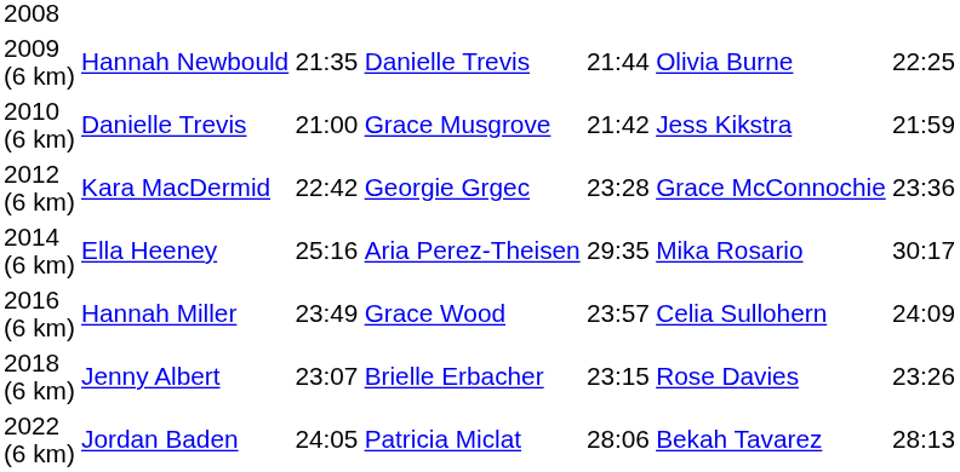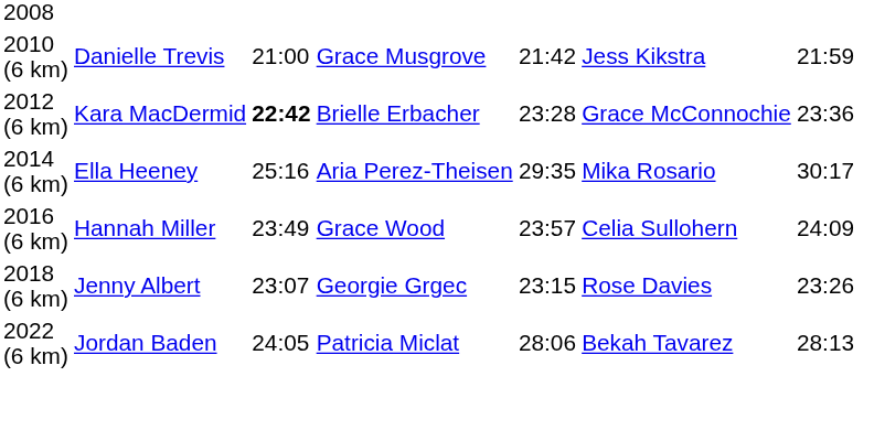 <table>
 <tr>
 <td>2008<br></td>
 <td align=left></td>
 <td></td>
 <td align=left></td>
 <td></td>
 <td align=left></td>
 <td></td>
-</tr>
-<tr>
-<td>2009<br>(6 km)</td>
-<td align=left><a href='#'>Hannah Newbould</a> <br> </td>
-<td>21:35</td>
-<td align=left><a href='#'>Danielle Trevis</a> <br> </td>
-<td>21:44</td>
-<td align=left><a href='#'>Olivia Burne</a> <br> </td>
-<td>22:25</td>
 </tr>
 <tr>
 <td>2010<br>(6 km)</td>
 <td align=left><a href='#'>Danielle Trevis</a> <br> </td>
 <td>21:00</td>
 <td align=left><a href='#'>Grace Musgrove</a> <br> </td>
 <td>21:42</td>
 <td align=left><a href='#'>Jess Kikstra</a> <br> </td>
 <td>21:59</td>
 </tr>
 <tr>
 <td>2012<br>(6 km)</td>
 <td align=left><a href='#'>Kara MacDermid</a> <br> </td>
-<td>22:42</td>
-<td align=left><a href='#'>Georgie Grgec</a> <br> </td>
+<td><strong>22:42</strong></td>
+<td align=left><a href='#'>Brielle Erbacher</a> <br> </td>
 <td>23:28</td>
 <td align=left><a href='#'>Grace McConnochie</a> <br> </td>
 <td>23:36</td>
 </tr>
 <tr>
 <td>2014<br>(6 km)</td>
 <td align=left><a href='#'>Ella Heeney</a> <br> </td>
 <td>25:16</td>
 <td align=left><a href='#'>Aria Perez-Theisen</a> <br> </td>
 <td>29:35</td>
 <td align=left><a href='#'>Mika Rosario</a> <br> </td>
 <td>30:17</td>
 </tr>
 <tr>
 <td>2016<br>(6 km)</td>
 <td align=left><a href='#'>Hannah Miller</a> <br> </td>
 <td>23:49</td>
 <td align=left><a href='#'>Grace Wood</a> <br> </td>
 <td>23:57</td>
 <td align=left><a href='#'>Celia Sullohern</a> <br> </td>
 <td>24:09</td>
 </tr>
 <tr>
 <td>2018<br>(6 km)</td>
 <td align=left><a href='#'>Jenny Albert</a> <br> </td>
 <td>23:07</td>
-<td align=left><a href='#'>Brielle Erbacher</a> <br> </td>
+<td align=left><a href='#'>Georgie Grgec</a> <br> </td>
 <td>23:15</td>
 <td align=left><a href='#'>Rose Davies</a> <br> </td>
 <td>23:26</td>
 </tr>
 <tr>
 <td>2022<br>(6 km)</td>
 <td align=left><a href='#'>Jordan Baden</a> <br> </td>
 <td>24:05</td>
 <td align=left><a href='#'>Patricia Miclat</a> <br> </td>
 <td>28:06</td>
 <td align=left><a href='#'>Bekah Tavarez</a> <br> </td>
 <td>28:13</td>
 </tr>
 </table>
